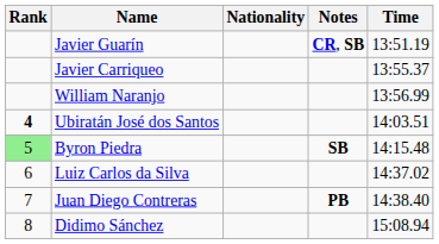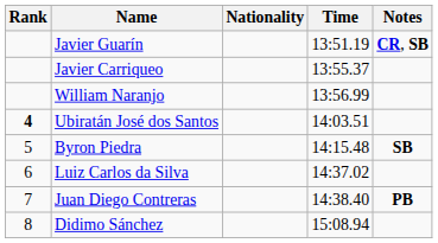 <table class="wikitable sortable" style="text-align:center">
 <tr>
 <th>Rank</th>
 <th>Name</th>
 <th>Nationality</th>
+<th>Time</th>
 <th>Notes</th>
-<th>Time</th>
 </tr>
 <tr>
 <td></td>
 <td align=left><a href='#'>Javier Guarín</a></td>
 <td align=left></td>
+<td>13:51.19</td>
 <td><a href='#'><strong>CR</strong></a>, <strong>SB</strong></td>
-<td>13:51.19</td>
 </tr>
 <tr>
 <td></td>
 <td align=left><a href='#'>Javier Carriqueo</a></td>
 <td align=left></td>
+<td>13:55.37</td>
 <td></td>
-<td>13:55.37</td>
 </tr>
 <tr>
 <td></td>
 <td align=left><a href='#'>William Naranjo</a></td>
 <td align=left></td>
+<td>13:56.99</td>
 <td></td>
-<td>13:56.99</td>
 </tr>
 <tr>
 <td><strong>4</strong></td>
 <td align=left><a href='#'>Ubiratán José dos Santos</a></td>
 <td align=left></td>
+<td>14:03.51</td>
 <td></td>
-<td>14:03.51</td>
 </tr>
 <tr>
-<td style="background: lightgreen;">5</td>
+<td>5</td>
 <td align=left><a href='#'>Byron Piedra</a></td>
 <td align=left></td>
+<td>14:15.48</td>
 <td><strong>SB</strong></td>
-<td>14:15.48</td>
 </tr>
 <tr>
 <td>6</td>
 <td align=left><a href='#'>Luiz Carlos da Silva</a></td>
 <td align=left></td>
+<td>14:37.02</td>
 <td></td>
-<td>14:37.02</td>
 </tr>
 <tr>
 <td>7</td>
 <td align=left><a href='#'>Juan Diego Contreras</a></td>
 <td align=left></td>
+<td>14:38.40</td>
 <td><strong>PB</strong></td>
-<td>14:38.40</td>
 </tr>
 <tr>
 <td>8</td>
 <td align=left><a href='#'>Didimo Sánchez</a></td>
 <td align=left></td>
+<td>15:08.94</td>
 <td></td>
-<td>15:08.94</td>
 </tr>
 </table>
